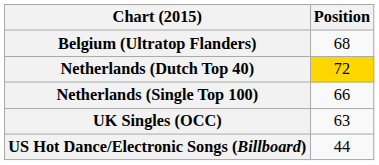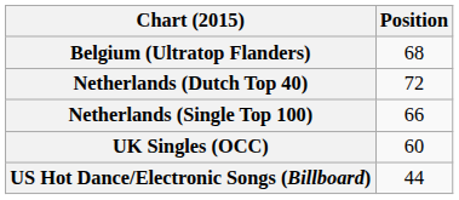 <table class="wikitable sortable plainrowheaders" style="text-align:center">
 <tr>
 <th scope="col">Chart (2015)</th>
 <th scope="col">Position</th>
 </tr>
 <tr>
 <th scope="row">Belgium (Ultratop Flanders)</th>
 <td>68</td>
 </tr>
 <tr>
 <th scope="row">Netherlands (Dutch Top 40)</th>
-<td style="background: gold;">72</td>
+<td>72</td>
 </tr>
 <tr>
 <th scope="row">Netherlands (Single Top 100)</th>
 <td>66</td>
 </tr>
 <tr>
 <th scope="row">UK Singles (OCC)</th>
-<td>63</td>
+<td>60</td>
 </tr>
 <tr>
 <th scope="row">US Hot Dance/Electronic Songs (<em>Billboard</em>)</th>
 <td>44</td>
 </tr>
 </table>
